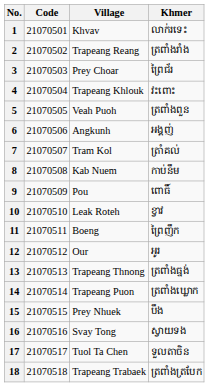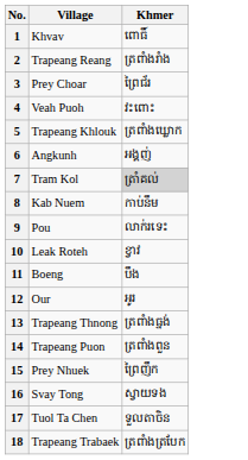 <table class="wikitable sortable mw-collapsible">
 <tr>
 <th>No.</th>
-<th>Code</th>
 <th>Village</th>
 <th>Khmer</th>
 </tr>
 <tr>
 <th>1</th>
-<td>21070501</td>
 <td>Khvav</td>
-<td>លាក់រទេះ</td>
+<td>ពោធិ៍</td>
 </tr>
 <tr>
 <th>2</th>
-<td>21070502</td>
 <td>Trapeang Reang</td>
 <td>ត្រពាំងរាំង</td>
 </tr>
 <tr>
 <th>3</th>
-<td>21070503</td>
 <td>Prey Choar</td>
 <td>ព្រៃជ័រ</td>
 </tr>
 <tr>
 <th>4</th>
-<td>21070504</td>
-<td>Trapeang Khlouk</td>
+<td>Veah Puoh</td>
 <td>វះពោះ</td>
 </tr>
 <tr>
 <th>5</th>
-<td>21070505</td>
-<td>Veah Puoh</td>
-<td>ត្រពាំងពួន</td>
+<td>Trapeang Khlouk</td>
+<td>ត្រពាំងឃ្លោក</td>
 </tr>
 <tr>
 <th>6</th>
-<td>21070506</td>
 <td>Angkunh</td>
 <td>អង្គញ់</td>
 </tr>
 <tr>
 <th>7</th>
-<td>21070507</td>
 <td>Tram Kol</td>
-<td>ត្រាំគល់</td>
+<td style="background: lightgrey;">ត្រាំគល់</td>
 </tr>
 <tr>
 <th>8</th>
-<td>21070508</td>
 <td>Kab Nuem</td>
 <td>កាប់នឹម</td>
 </tr>
 <tr>
 <th>9</th>
-<td>21070509</td>
 <td>Pou</td>
-<td>ពោធិ៍</td>
+<td>លាក់រទេះ</td>
 </tr>
 <tr>
 <th>10</th>
-<td>21070510</td>
 <td>Leak Roteh</td>
 <td>ខ្វាវ</td>
 </tr>
 <tr>
 <th>11</th>
-<td>21070511</td>
 <td>Boeng</td>
-<td>ព្រៃញឹក</td>
+<td>បឹង</td>
 </tr>
 <tr>
 <th>12</th>
-<td>21070512</td>
 <td>Our</td>
 <td>អូរ</td>
 </tr>
 <tr>
 <th>13</th>
-<td>21070513</td>
 <td>Trapeang Thnong</td>
 <td>ត្រពាំងធ្នង់</td>
 </tr>
 <tr>
 <th>14</th>
-<td>21070514</td>
 <td>Trapeang Puon</td>
-<td>ត្រពាំងឃ្លោក</td>
+<td>ត្រពាំងពួន</td>
 </tr>
 <tr>
 <th>15</th>
-<td>21070515</td>
 <td>Prey Nhuek</td>
-<td>បឹង</td>
+<td>ព្រៃញឹក</td>
 </tr>
 <tr>
 <th>16</th>
-<td>21070516</td>
 <td>Svay Tong</td>
 <td>ស្វាយទង</td>
 </tr>
 <tr>
 <th>17</th>
-<td>21070517</td>
 <td>Tuol Ta Chen</td>
 <td>ទួលតាចិន</td>
 </tr>
 <tr>
 <th>18</th>
-<td>21070518</td>
 <td>Trapeang Trabaek</td>
 <td>ត្រពាំងត្របែក</td>
 </tr>
 </table>
